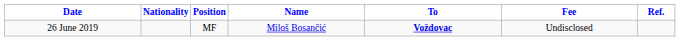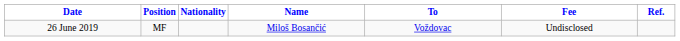 <table class="wikitable"  style="text-align:center; font-size:90%; ">
 <tr>
 <th style="background:white; color:blue; width:200px;">Date</th>
+<th style="background:white; color:blue; width:50px;">Position</th>
 <th style="background:white; color:blue; width:50px;">Nationality</th>
-<th style="background:white; color:blue; width:50px;">Position</th>
 <th style="background:white; color:blue; width:200px;">Name</th>
 <th style="background:white; color:blue; width:200px;">To</th>
 <th style="background:white; color:blue; width:200px;">Fee</th>
 <th style="background:white; color:blue; width:50px;">Ref.</th>
 </tr>
 <tr>
 <td>26 June 2019</td>
+<td>MF</td>
 <td></td>
-<td>MF</td>
 <td><a href='#'>Miloš Bosančić</a></td>
-<td><strong><a href='#'>Voždovac</a></strong></td>
+<td><a href='#'>Voždovac</a></td>
 <td>Undisclosed</td>
 <td></td>
 </tr>
 </table>
